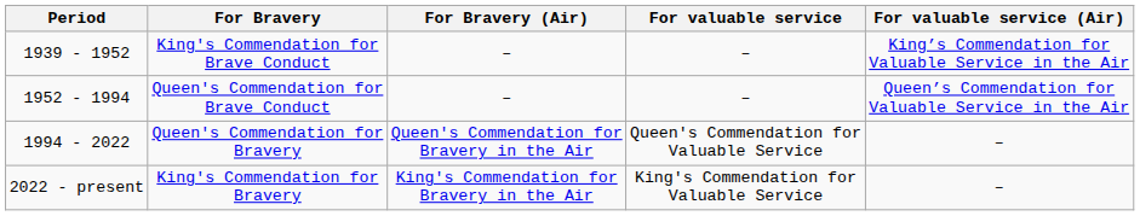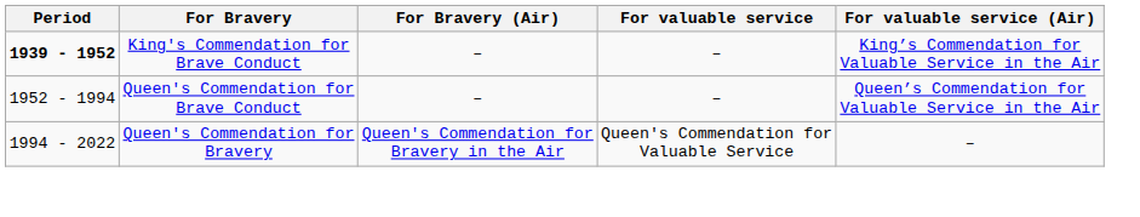 <table class="wikitable" border="1">
 <tr>
 <th>Period</th>
 <th>For Bravery</th>
 <th>For Bravery (Air)</th>
 <th>For valuable service</th>
 <th>For valuable service (Air)</th>
 </tr>
 <tr>
-<td align=center>1939 - 1952</td>
+<td align=center><strong>1939 - 1952</strong></td>
 <td align=center><a href='#'>King's Commendation for<br>Brave Conduct</a></td>
 <td align=center>–</td>
 <td align=center>–</td>
 <td align=center><a href='#'>King’s Commendation for<br>Valuable Service in the Air</a></td>
 </tr>
 <tr>
 <td align=center>1952 - 1994</td>
 <td align=center><a href='#'>Queen's Commendation for<br>Brave Conduct</a></td>
 <td align=center>–</td>
 <td align=center>–</td>
 <td align=center><a href='#'>Queen’s Commendation for<br>Valuable Service in the Air</a></td>
 </tr>
 <tr>
 <td align=center>1994 - 2022</td>
 <td align=center><a href='#'>Queen's Commendation for<br>Bravery</a></td>
 <td align=center><a href='#'>Queen's Commendation for<br>Bravery in the Air</a></td>
 <td align=center>Queen's Commendation for<br>Valuable Service</td>
 <td align=center>–</td>
 </tr>
-<tr>
-<td align=center>2022 - present</td>
-<td align=center><a href='#'>King's Commendation for<br>Bravery</a></td>
-<td align=center><a href='#'>King's Commendation for<br>Bravery in the Air</a></td>
-<td align=center>King's Commendation for<br>Valuable Service</td>
-<td align=center>–</td>
-</tr>
 </table>
